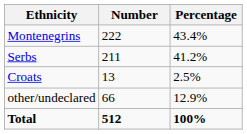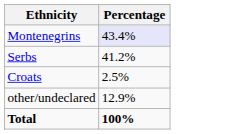 <table class="wikitable">
 <tr>
 <th width="100px">Ethnicity</th>
-<th width="80px">Number</th>
 <th width="80px">Percentage</th>
 </tr>
 <tr>
 <td><a href='#'>Montenegrins</a></td>
-<td>222</td>
-<td>43.4%</td>
+<td style="background: lavender;">43.4%</td>
 </tr>
 <tr>
 <td><a href='#'>Serbs</a></td>
-<td>211</td>
 <td>41.2%</td>
 </tr>
 <tr>
 <td><a href='#'>Croats</a></td>
-<td>13</td>
 <td>2.5%</td>
 </tr>
 <tr>
 <td>other/undeclared</td>
-<td>66</td>
 <td>12.9%</td>
 </tr>
 <tr>
 <td><strong>Total</strong></td>
-<td><strong>512</strong></td>
 <td><strong>100%</strong></td>
 </tr>
 </table>
